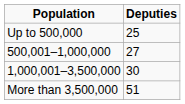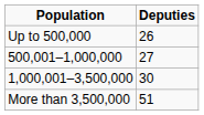 <table class="wikitable">
 <tr>
 <td align="center"><strong>Population</strong></td>
 <td align="center"><strong>Deputies</strong></td>
 </tr>
 <tr>
 <td>Up to 500,000</td>
-<td>25</td>
+<td>26</td>
 </tr>
 <tr>
 <td>500,001–1,000,000</td>
 <td>27</td>
 </tr>
 <tr>
 <td>1,000,001–3,500,000</td>
 <td>30</td>
 </tr>
 <tr>
 <td>More than 3,500,000</td>
 <td>51</td>
 </tr>
 </table>
